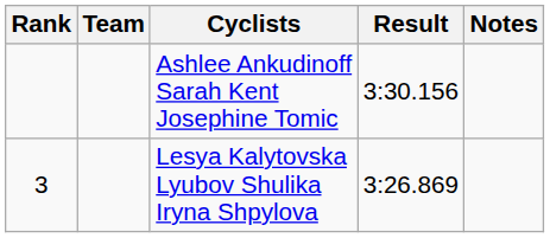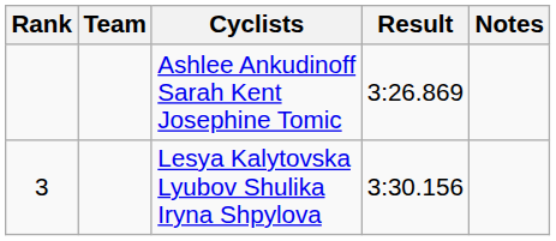 <table class="wikitable sortable" style="text-align:center;">
 <tr>
 <th>Rank</th>
 <th>Team</th>
 <th class="unsortable">Cyclists</th>
 <th>Result</th>
 <th class="unsortable">Notes</th>
 </tr>
 <tr>
 <td></td>
 <td align="left"></td>
 <td align="left"><a href='#'>Ashlee Ankudinoff</a><br><a href='#'>Sarah Kent</a><br><a href='#'>Josephine Tomic</a></td>
-<td>3:30.156</td>
+<td>3:26.869</td>
 <td></td>
 </tr>
 <tr>
 <td>3</td>
 <td align="left"></td>
 <td align="left"><a href='#'>Lesya Kalytovska</a><br><a href='#'>Lyubov Shulika</a><br><a href='#'>Iryna Shpylova</a></td>
-<td>3:26.869</td>
+<td>3:30.156</td>
 <td></td>
 </tr>
 </table>
